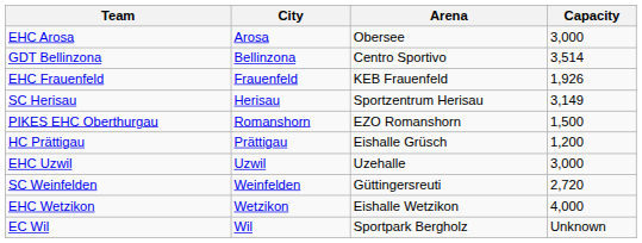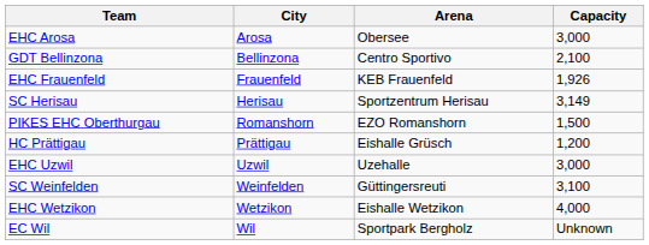 <table class="wikitable" style="text-align:left" width=60%>
 <tr>
 <th>Team</th>
 <th>City</th>
 <th>Arena</th>
 <th>Capacity</th>
 </tr>
 <tr>
 <td><a href='#'>EHC Arosa</a></td>
 <td><a href='#'>Arosa</a></td>
 <td>Obersee</td>
 <td>3,000</td>
 </tr>
 <tr>
 <td><a href='#'>GDT Bellinzona</a></td>
 <td><a href='#'>Bellinzona</a></td>
 <td>Centro Sportivo</td>
-<td>3,514</td>
+<td>2,100</td>
 </tr>
 <tr>
 <td><a href='#'>EHC Frauenfeld</a></td>
 <td><a href='#'>Frauenfeld</a></td>
 <td>KEB Frauenfeld</td>
 <td>1,926</td>
 </tr>
 <tr>
 <td><a href='#'>SC Herisau</a></td>
 <td><a href='#'>Herisau</a></td>
 <td>Sportzentrum Herisau</td>
 <td>3,149</td>
 </tr>
 <tr>
 <td><a href='#'>PIKES EHC Oberthurgau</a></td>
 <td><a href='#'>Romanshorn</a></td>
 <td>EZO Romanshorn</td>
 <td>1,500</td>
 </tr>
 <tr>
 <td><a href='#'>HC Prättigau</a></td>
 <td><a href='#'>Prättigau</a></td>
 <td>Eishalle Grüsch</td>
 <td>1,200</td>
 </tr>
 <tr>
 <td><a href='#'>EHC Uzwil</a></td>
 <td><a href='#'>Uzwil</a></td>
 <td>Uzehalle</td>
 <td>3,000</td>
 </tr>
 <tr>
 <td><a href='#'>SC Weinfelden</a></td>
 <td><a href='#'>Weinfelden</a></td>
 <td>Güttingersreuti</td>
-<td>2,720</td>
+<td>3,100</td>
 </tr>
 <tr>
 <td><a href='#'>EHC Wetzikon</a></td>
 <td><a href='#'>Wetzikon</a></td>
 <td>Eishalle Wetzikon</td>
 <td>4,000</td>
 </tr>
 <tr>
 <td><a href='#'>EC Wil</a></td>
 <td><a href='#'>Wil</a></td>
 <td>Sportpark Bergholz</td>
 <td>Unknown</td>
 </tr>
 </table>
